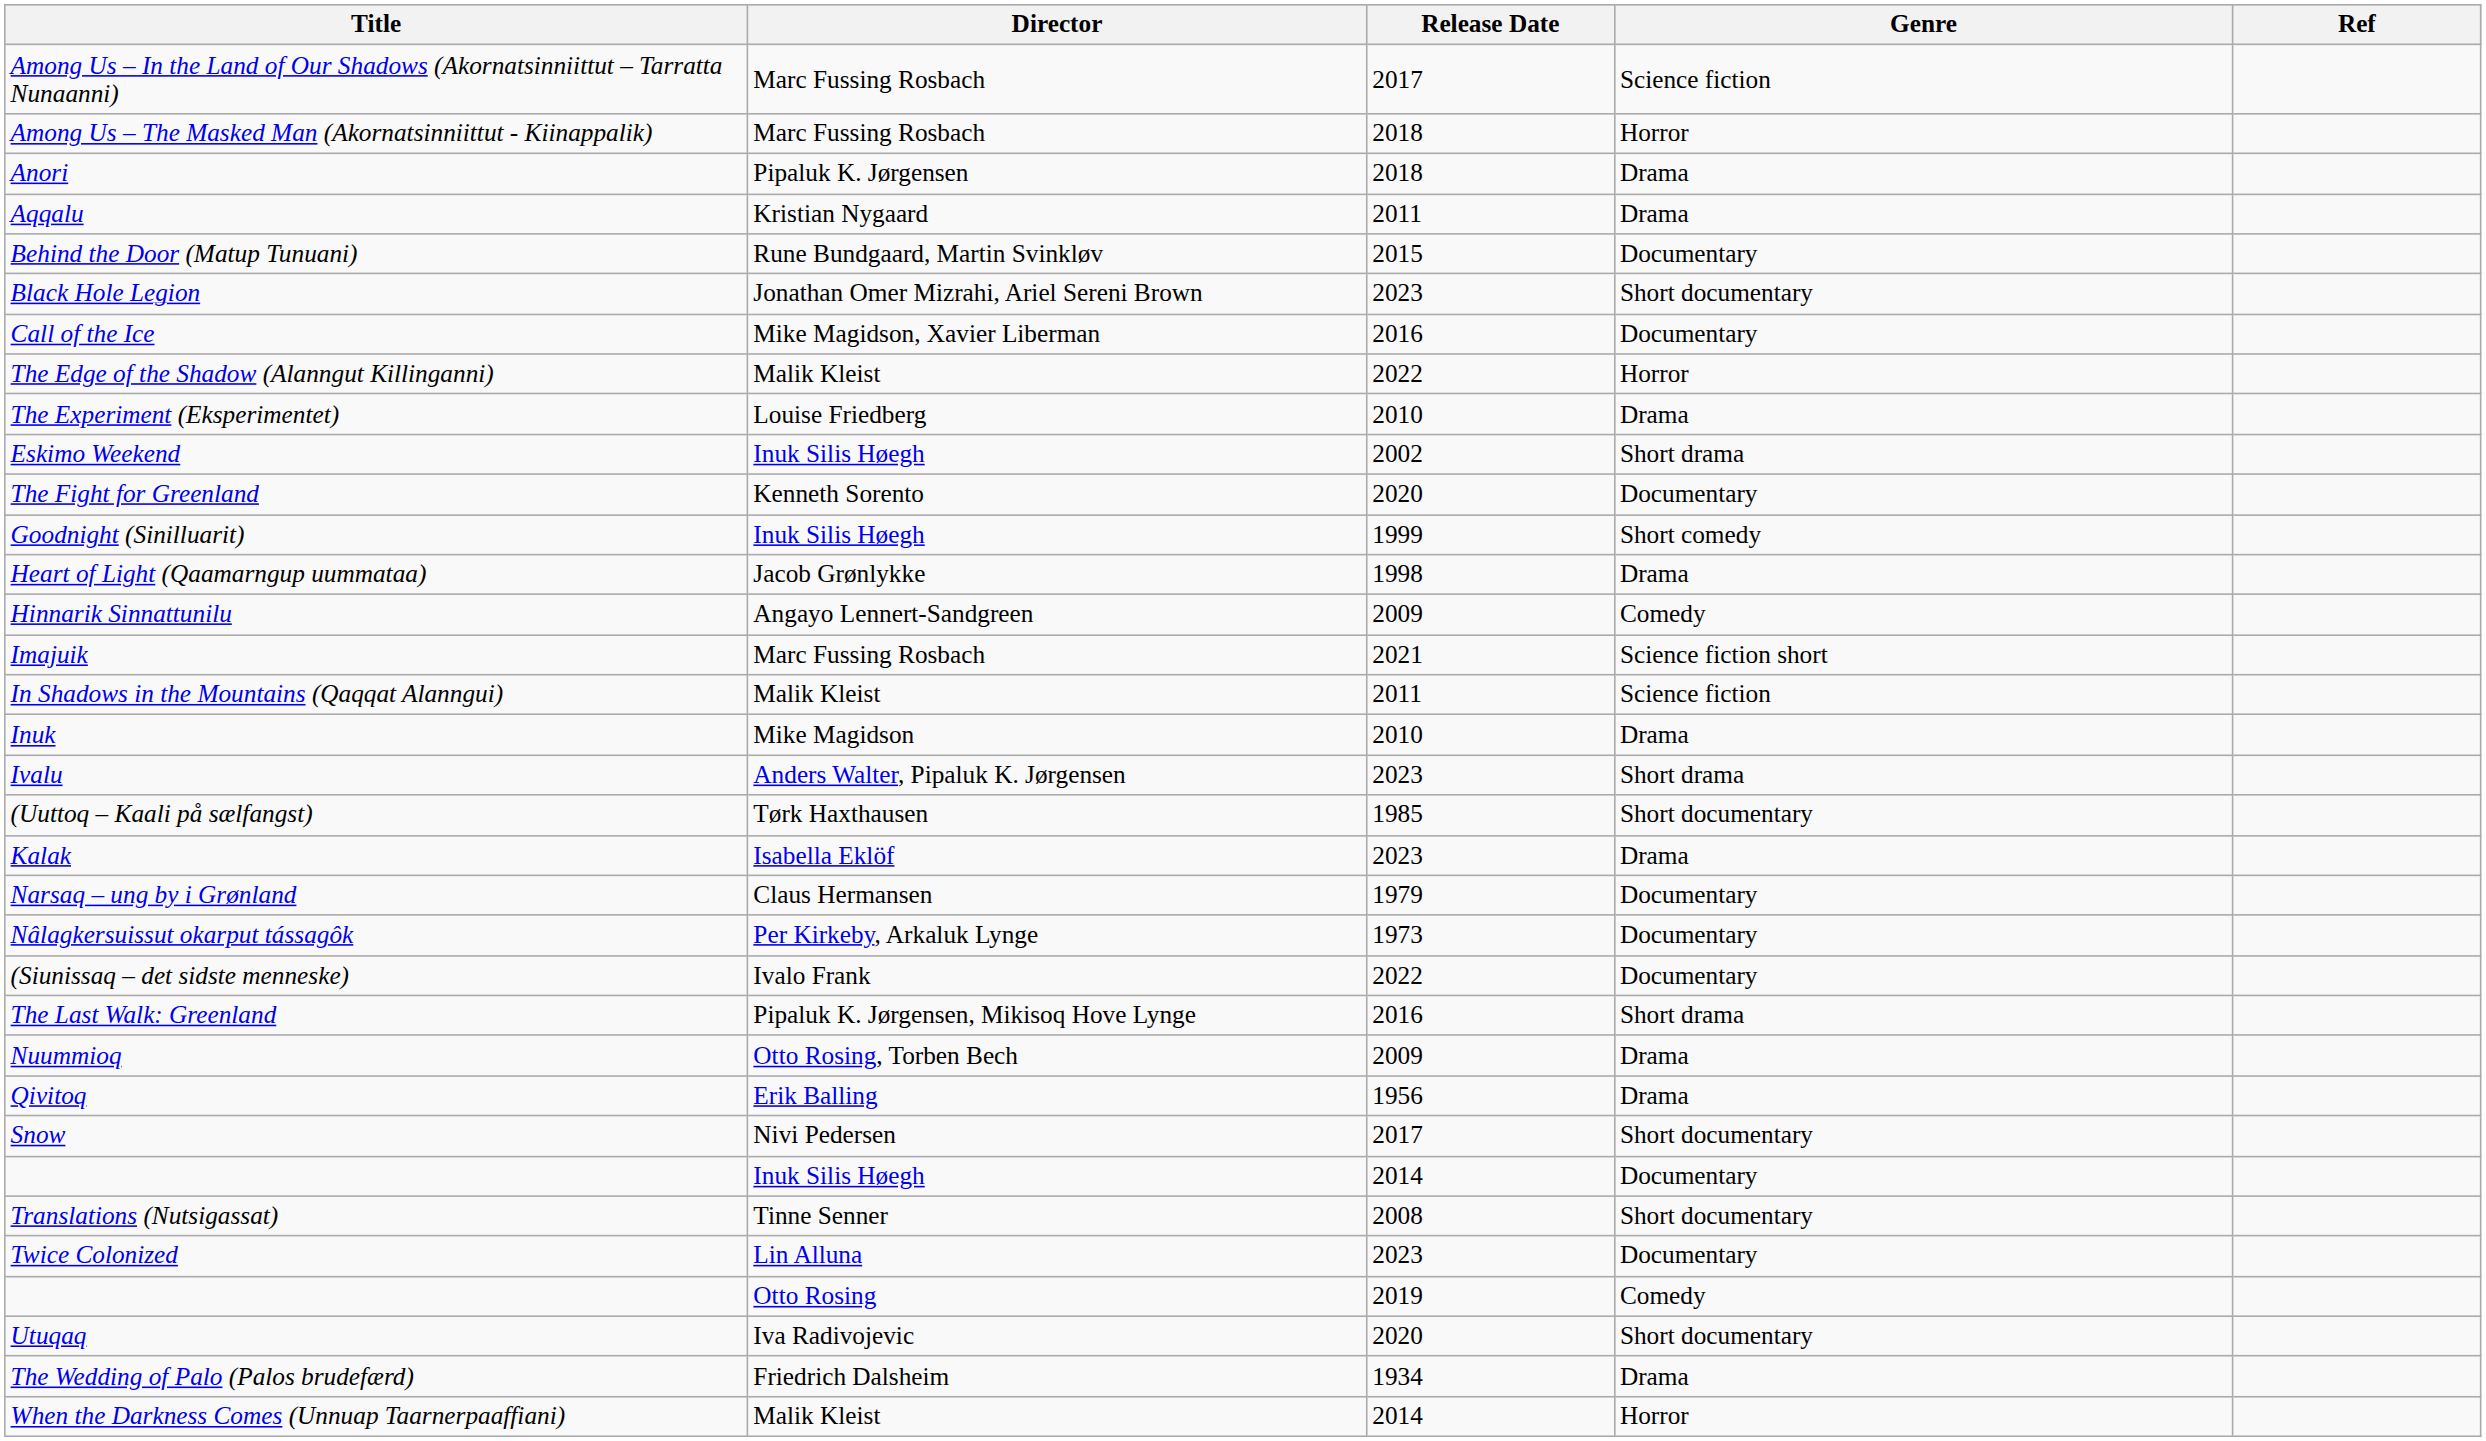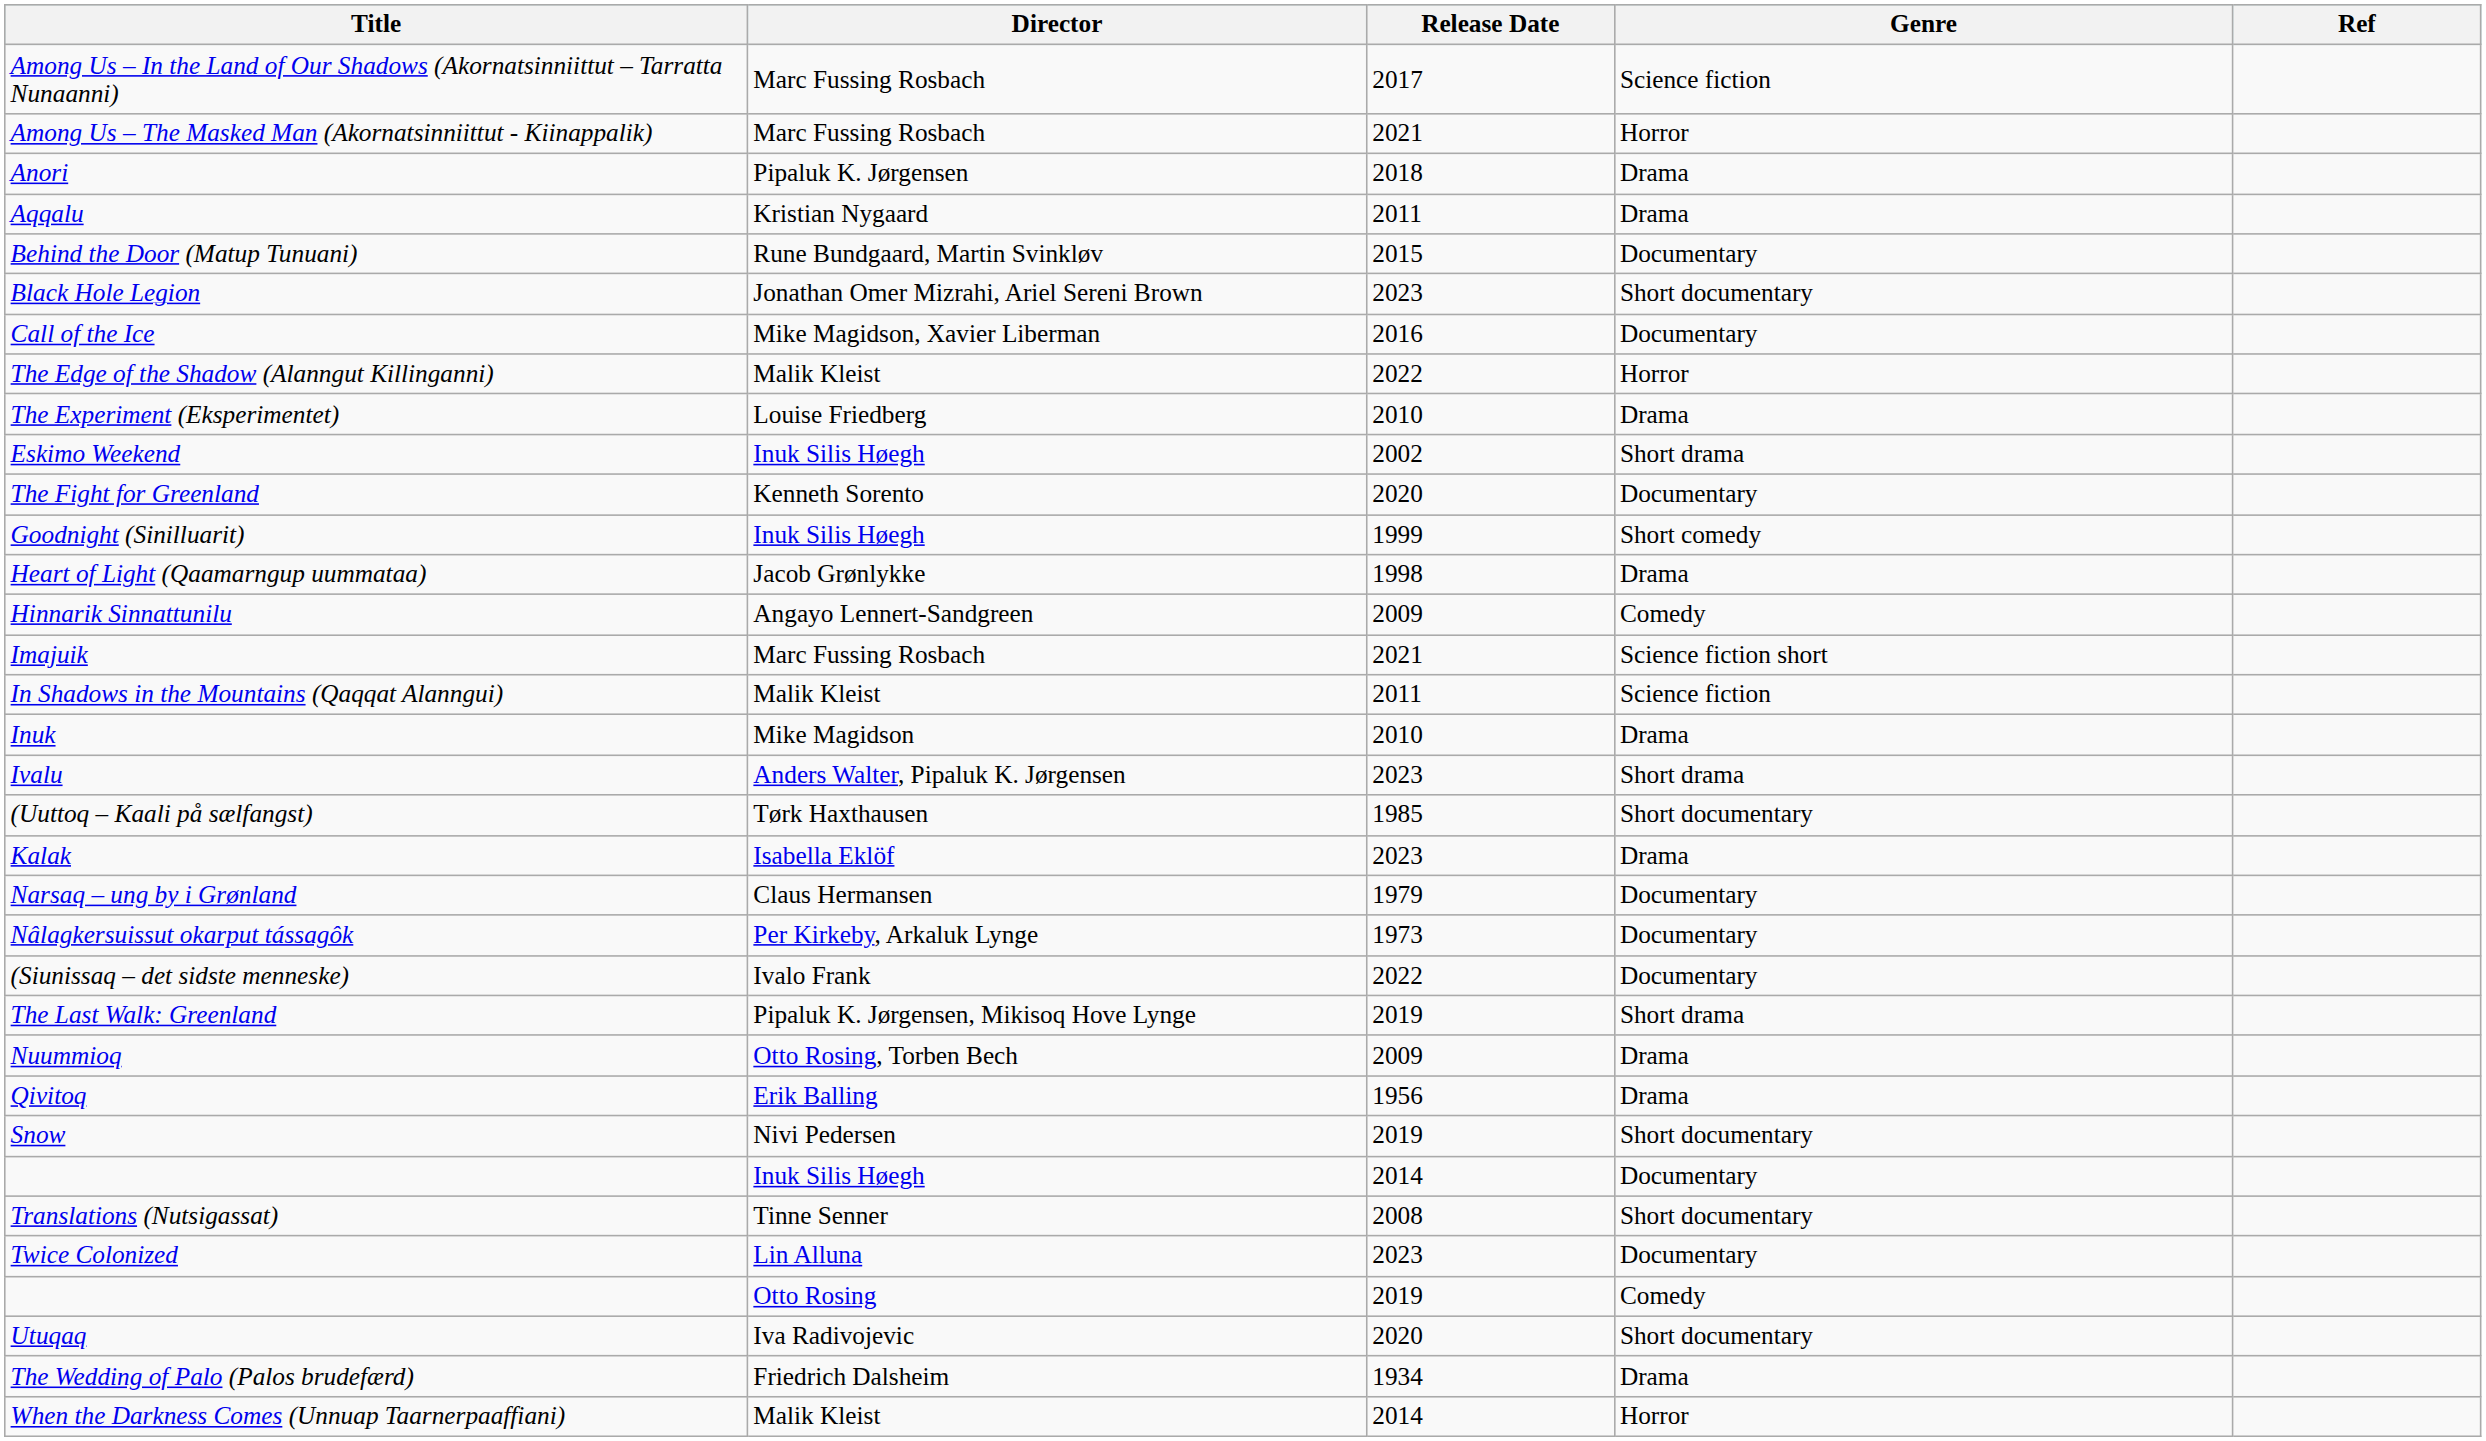 <table class="wikitable sortable">
 <tr style="background:#b0e0e6; text-align:center;">
 <th style="width:30%;">Title</th>
 <th style="width:25%;">Director</th>
 <th style="width:10%;">Release Date</th>
 <th style="width:25%;">Genre</th>
 <th style="width:10%;">Ref</th>
 </tr>
 <tr>
 <td><em><a href='#'>Among Us – In the Land of Our Shadows</a> (Akornatsinniittut – Tarratta Nunaanni)</em></td>
 <td>Marc Fussing Rosbach</td>
 <td>2017</td>
 <td>Science fiction</td>
 <td></td>
 </tr>
 <tr>
 <td><em><a href='#'>Among Us – The Masked Man</a> (Akornatsinniittut - Kiinappalik)</em></td>
 <td>Marc Fussing Rosbach</td>
-<td>2018</td>
+<td>2021</td>
 <td>Horror</td>
 <td></td>
 </tr>
 <tr>
 <td><em><a href='#'>Anori</a></em></td>
 <td>Pipaluk K. Jørgensen</td>
 <td>2018</td>
 <td>Drama</td>
 <td></td>
 </tr>
 <tr>
 <td><em><a href='#'>Aqqalu</a></em></td>
 <td>Kristian Nygaard</td>
 <td>2011</td>
 <td>Drama</td>
 <td></td>
 </tr>
 <tr>
 <td><em><a href='#'>Behind the Door</a> (Matup Tunuani)</em></td>
 <td>Rune Bundgaard, Martin Svinkløv</td>
 <td>2015</td>
 <td>Documentary</td>
 <td></td>
 </tr>
 <tr>
 <td><em><a href='#'>Black Hole Legion</a></em></td>
 <td>Jonathan Omer Mizrahi, Ariel Sereni Brown</td>
 <td>2023</td>
 <td>Short documentary</td>
 <td></td>
 </tr>
 <tr>
 <td><em><a href='#'>Call of the Ice</a></em></td>
 <td>Mike Magidson, Xavier Liberman</td>
 <td>2016</td>
 <td>Documentary</td>
 <td></td>
 </tr>
 <tr>
 <td><em><a href='#'>The Edge of the Shadow</a> (Alanngut Killinganni)</em></td>
 <td>Malik Kleist</td>
 <td>2022</td>
 <td>Horror</td>
 <td></td>
 </tr>
 <tr>
 <td><em><a href='#'>The Experiment</a> (Eksperimentet)</em></td>
 <td>Louise Friedberg</td>
 <td>2010</td>
 <td>Drama</td>
 <td></td>
 </tr>
 <tr>
 <td><em><a href='#'>Eskimo Weekend</a></em></td>
 <td><a href='#'>Inuk Silis Høegh</a></td>
 <td>2002</td>
 <td>Short drama</td>
 <td></td>
 </tr>
 <tr>
 <td><em><a href='#'>The Fight for Greenland</a></em></td>
 <td>Kenneth Sorento</td>
 <td>2020</td>
 <td>Documentary</td>
 <td></td>
 </tr>
 <tr>
 <td><em><a href='#'>Goodnight</a> (Sinilluarit)</em></td>
 <td><a href='#'>Inuk Silis Høegh</a></td>
 <td>1999</td>
 <td>Short comedy</td>
 <td></td>
 </tr>
 <tr>
 <td><em><a href='#'>Heart of Light</a> (Qaamarngup uummataa)</em></td>
 <td>Jacob Grønlykke</td>
 <td>1998</td>
 <td>Drama</td>
 <td></td>
 </tr>
 <tr>
 <td><em><a href='#'>Hinnarik Sinnattunilu</a></em></td>
 <td>Angayo Lennert-Sandgreen</td>
 <td>2009</td>
 <td>Comedy</td>
 <td></td>
 </tr>
 <tr>
 <td><em><a href='#'>Imajuik</a></em></td>
 <td>Marc Fussing Rosbach</td>
 <td>2021</td>
 <td>Science fiction short</td>
 <td></td>
 </tr>
 <tr>
 <td><em><a href='#'>In Shadows in the Mountains</a> (Qaqqat Alanngui)</em></td>
 <td>Malik Kleist</td>
 <td>2011</td>
 <td>Science fiction</td>
 <td></td>
 </tr>
 <tr>
 <td><em><a href='#'>Inuk</a></em></td>
 <td>Mike Magidson</td>
 <td>2010</td>
 <td>Drama</td>
 <td></td>
 </tr>
 <tr>
 <td><em><a href='#'>Ivalu</a></em></td>
 <td><a href='#'>Anders Walter</a>, Pipaluk K. Jørgensen</td>
 <td>2023</td>
 <td>Short drama</td>
 <td></td>
 </tr>
 <tr>
 <td><em> (Uuttoq – Kaali på sælfangst)</em></td>
 <td>Tørk Haxthausen</td>
 <td>1985</td>
 <td>Short documentary</td>
 <td></td>
 </tr>
 <tr>
 <td><em><a href='#'>Kalak</a></em></td>
 <td><a href='#'>Isabella Eklöf</a></td>
 <td>2023</td>
 <td>Drama</td>
 <td></td>
 </tr>
 <tr>
 <td><em><a href='#'>Narsaq – ung by i Grønland</a></em></td>
 <td>Claus Hermansen</td>
 <td>1979</td>
 <td>Documentary</td>
 <td></td>
 </tr>
 <tr>
 <td><em><a href='#'>Nâlagkersuissut okarput tássagôk</a></em></td>
 <td><a href='#'>Per Kirkeby</a>, Arkaluk Lynge</td>
 <td>1973</td>
 <td>Documentary</td>
 <td></td>
 </tr>
 <tr>
 <td><em> (Siunissaq – det sidste menneske)</em></td>
 <td>Ivalo Frank</td>
 <td>2022</td>
 <td>Documentary</td>
 <td></td>
 </tr>
 <tr>
 <td><em><a href='#'>The Last Walk: Greenland</a></em></td>
 <td>Pipaluk K. Jørgensen, Mikisoq Hove Lynge</td>
-<td>2016</td>
+<td>2019</td>
 <td>Short drama</td>
 <td></td>
 </tr>
 <tr>
 <td><em><a href='#'>Nuummioq</a></em></td>
 <td><a href='#'>Otto Rosing</a>, Torben Bech</td>
 <td>2009</td>
 <td>Drama</td>
 <td></td>
 </tr>
 <tr>
 <td><em><a href='#'>Qivitoq</a></em></td>
 <td><a href='#'>Erik Balling</a></td>
 <td>1956</td>
 <td>Drama</td>
 <td></td>
 </tr>
 <tr>
 <td><em><a href='#'>Snow</a></em></td>
 <td>Nivi Pedersen</td>
-<td>2017</td>
+<td>2019</td>
 <td>Short documentary</td>
 <td></td>
 </tr>
 <tr>
 <td><em></em></td>
 <td><a href='#'>Inuk Silis Høegh</a></td>
 <td>2014</td>
 <td>Documentary</td>
 <td></td>
 </tr>
 <tr>
 <td><em><a href='#'>Translations</a> (Nutsigassat)</em></td>
 <td>Tinne Senner</td>
 <td>2008</td>
 <td>Short documentary</td>
 <td></td>
 </tr>
 <tr>
 <td><em><a href='#'>Twice Colonized</a></em></td>
 <td><a href='#'>Lin Alluna</a></td>
 <td>2023</td>
 <td>Documentary</td>
 <td></td>
 </tr>
 <tr>
 <td><em></em></td>
 <td><a href='#'>Otto Rosing</a></td>
 <td>2019</td>
 <td>Comedy</td>
 <td></td>
 </tr>
 <tr>
 <td><em><a href='#'>Utuqaq</a></em></td>
 <td>Iva Radivojevic</td>
 <td>2020</td>
 <td>Short documentary</td>
 <td></td>
 </tr>
 <tr>
 <td><em><a href='#'>The Wedding of Palo</a> (Palos brudefærd)</em></td>
 <td>Friedrich Dalsheim</td>
 <td>1934</td>
 <td>Drama</td>
 <td></td>
 </tr>
 <tr>
 <td><em><a href='#'>When the Darkness Comes</a> (Unnuap Taarnerpaaffiani)</em></td>
 <td>Malik Kleist</td>
 <td>2014</td>
 <td>Horror</td>
 <td></td>
 </tr>
 </table>
